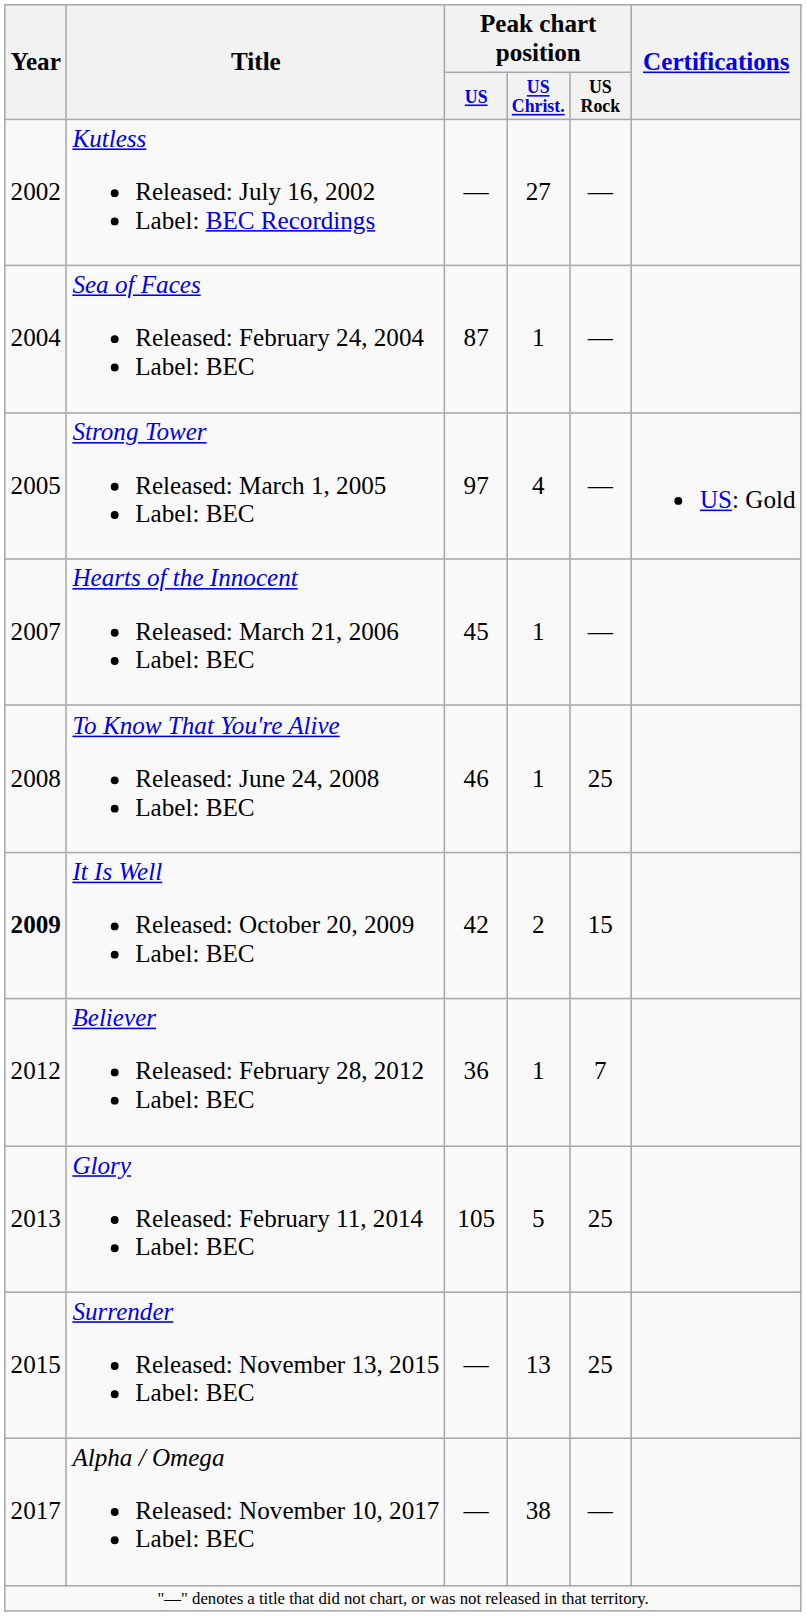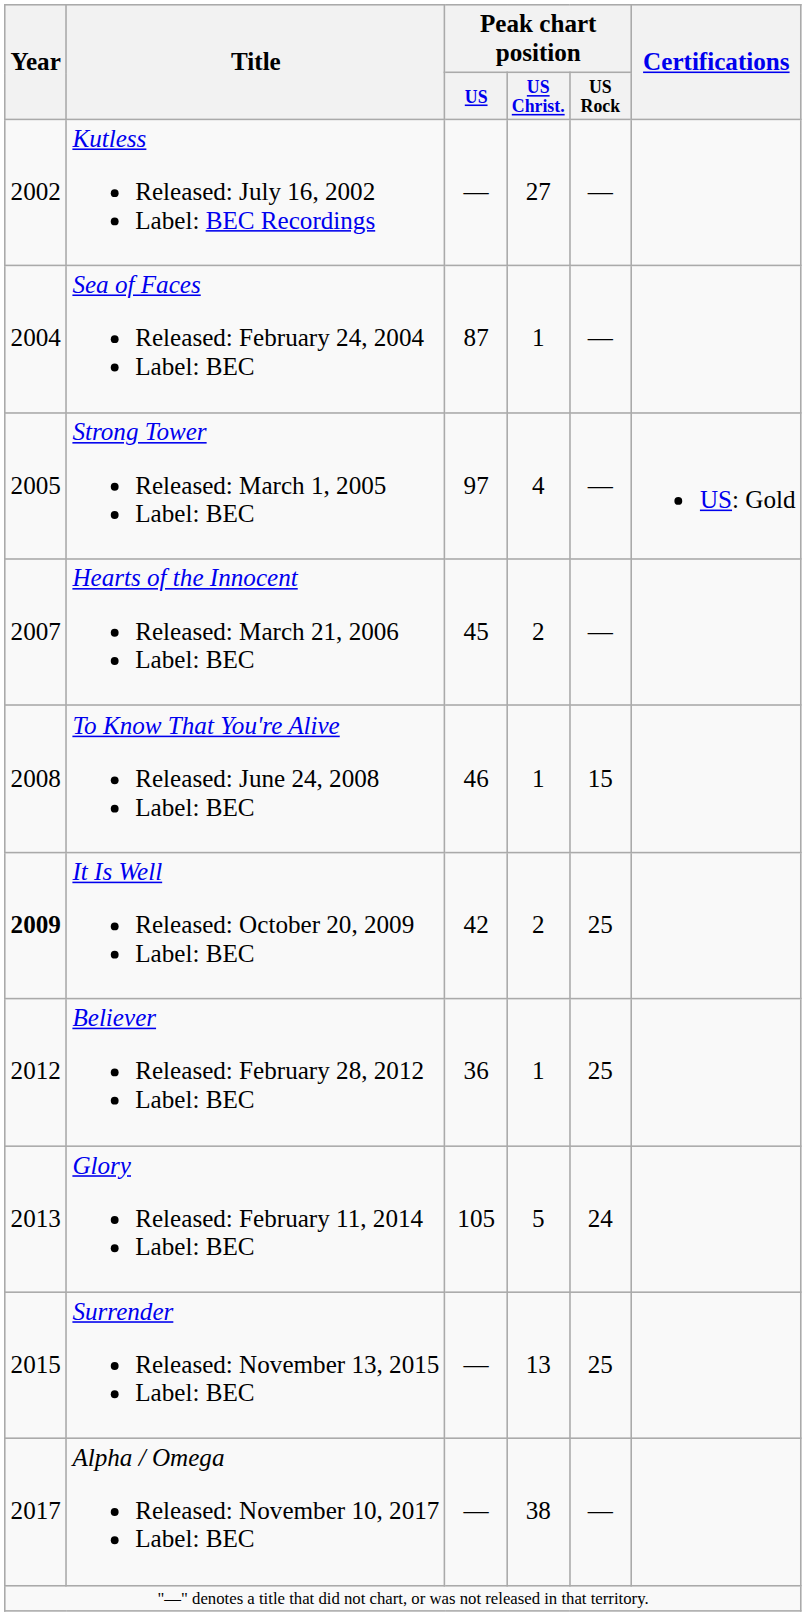 <table class="wikitable" style="text-align:center;">
 <tr>
 <th rowspan="2">Year</th>
 <th rowspan="2">Title</th>
 <th colspan="3">Peak chart position</th>
 <th rowspan="2"><a href='#'>Certifications</a></th>
 </tr>
 <tr style="font-size:smaller;">
 <th scope="col" style="width:3em;font-size:85%;"><a href='#'>US</a><br></th>
 <th scope="col" style="width:3em;font-size:85%;"><a href='#'>US<br>Christ.</a><br></th>
 <th scope="col" style="width:3em;font-size:85%;">US Rock<br></th>
 </tr>
 <tr>
 <td style="text-align:center;">2002</td>
 <td style="text-align:left;"><em><a href='#'>Kutless</a></em><br><ul><li>Released: July 16, 2002</li><li>Label: <a href='#'>BEC Recordings</a></li></ul></td>
 <td>—</td>
 <td>27</td>
 <td>—</td>
 <td></td>
 </tr>
 <tr>
 <td style="text-align:center;">2004</td>
 <td style="text-align:left;"><em><a href='#'>Sea of Faces</a></em><br><ul><li>Released: February 24, 2004</li><li>Label: BEC</li></ul></td>
 <td>87</td>
 <td>1</td>
 <td>—</td>
 <td></td>
 </tr>
 <tr>
 <td style="text-align:center;">2005</td>
 <td style="text-align:left;"><em><a href='#'>Strong Tower</a></em><br><ul><li>Released: March 1, 2005</li><li>Label: BEC</li></ul></td>
 <td>97</td>
 <td>4</td>
 <td>—</td>
 <td><br><ul><li><a href='#'>US</a>: Gold</li></ul></td>
 </tr>
 <tr>
 <td style="text-align:center;">2007</td>
 <td style="text-align:left;"><em><a href='#'>Hearts of the Innocent</a></em><br><ul><li>Released: March 21, 2006</li><li>Label: BEC</li></ul></td>
 <td>45</td>
-<td>1</td>
+<td>2</td>
 <td>—</td>
 <td></td>
 </tr>
 <tr>
 <td style="text-align:center;">2008</td>
 <td style="text-align:left;"><em><a href='#'>To Know That You're Alive</a></em><br><ul><li>Released: June 24, 2008</li><li>Label: BEC</li></ul></td>
 <td>46</td>
 <td>1</td>
-<td>25</td>
+<td>15</td>
 <td></td>
 </tr>
 <tr>
 <td style="text-align:center;"><strong>2009</strong></td>
 <td style="text-align:left;"><em><a href='#'>It Is Well</a></em><br><ul><li>Released: October 20, 2009</li><li>Label: BEC</li></ul></td>
 <td>42</td>
 <td>2</td>
-<td>15</td>
+<td>25</td>
 <td></td>
 </tr>
 <tr>
 <td style="text-align:center;">2012</td>
 <td style="text-align:left;"><em><a href='#'>Believer</a></em><br><ul><li>Released: February 28, 2012</li><li>Label: BEC</li></ul></td>
 <td>36</td>
 <td>1</td>
-<td>7</td>
+<td>25</td>
 <td></td>
 </tr>
 <tr>
 <td style="text-align:center;">2013</td>
 <td style="text-align:left;"><em><a href='#'>Glory</a></em><br><ul><li>Released: February 11, 2014</li><li>Label: BEC</li></ul></td>
 <td>105</td>
 <td>5</td>
-<td>25</td>
+<td>24</td>
 <td></td>
 </tr>
 <tr>
 <td style="text-align:center;">2015</td>
 <td style="text-align:left;"><em><a href='#'>Surrender</a></em><br><ul><li>Released: November 13, 2015</li><li>Label: BEC</li></ul></td>
 <td>—</td>
 <td>13</td>
 <td>25</td>
 <td></td>
 </tr>
 <tr>
 <td style="text-align:center;">2017</td>
 <td style="text-align:left;"><em>Alpha / Omega</em><br><ul><li>Released: November 10, 2017</li><li>Label: BEC</li></ul></td>
 <td>—</td>
 <td>38</td>
 <td>—</td>
 <td></td>
 </tr>
 <tr>
 <td colspan="9" style="font-size:8pt">"—" denotes a title that did not chart, or was not released in that territory.</td>
 </tr>
 </table>
